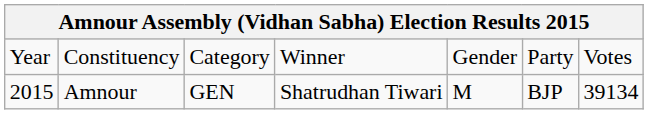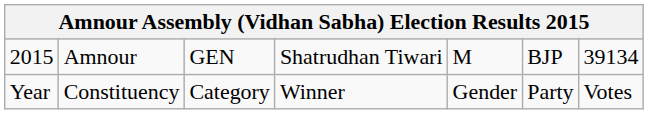 <table class="wikitable">
 <tr>
 <th colspan="7">Amnour Assembly (Vidhan Sabha) Election Results 2015</th>
+</tr>
+<tr>
+<td>2015</td>
+<td>Amnour</td>
+<td>GEN</td>
+<td>Shatrudhan Tiwari</td>
+<td>M</td>
+<td>BJP</td>
+<td>39134</td>
 </tr>
 <tr>
 <td>Year</td>
 <td>Constituency</td>
 <td>Category</td>
 <td>Winner</td>
 <td>Gender</td>
 <td>Party</td>
 <td>Votes</td>
 </tr>
-<tr>
-<td>2015</td>
-<td>Amnour</td>
-<td>GEN</td>
-<td>Shatrudhan Tiwari</td>
-<td>M</td>
-<td>BJP</td>
-<td>39134</td>
-</tr>
 </table>
